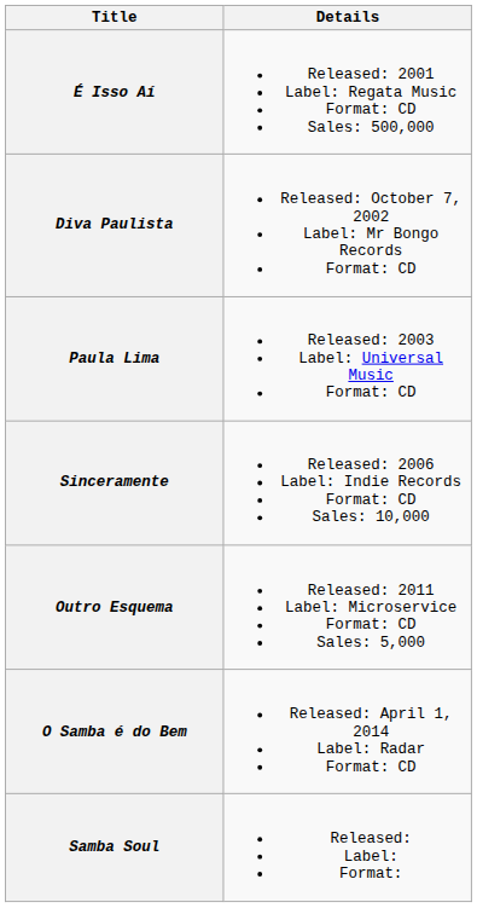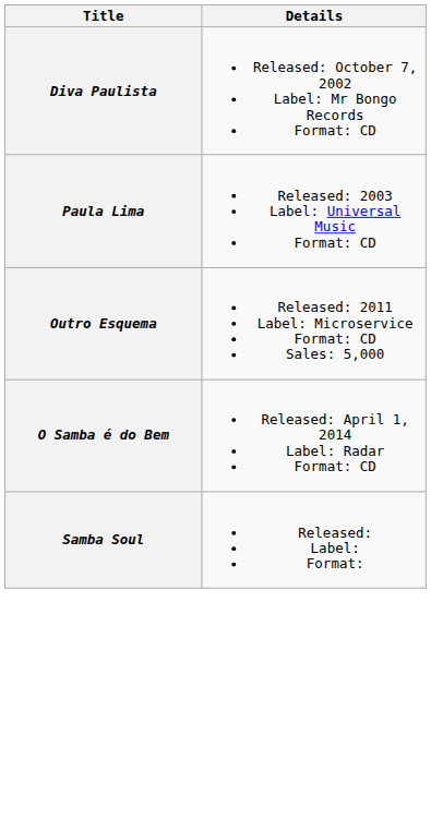 <table class="wikitable plainrowheaders" style="text-align:center;">
 <tr>
 <th scope="col" style="width:14em;">Title</th>
 <th scope="col" style="width:16em;">Details</th>
-</tr>
-<tr>
-<th scope="row"><em>É Isso Aí</em></th>
-<td><br><ul><li>Released: 2001</li><li>Label: Regata Music</li><li>Format: CD</li><li>Sales: 500,000</li></ul></td>
 </tr>
 <tr>
 <th scope="row"><em>Diva Paulista</em></th>
 <td><br><ul><li>Released: October 7, 2002</li><li>Label:  Mr Bongo Records</li><li>Format: CD</li></ul></td>
 </tr>
 <tr>
 <th scope="row"><em>Paula Lima</em></th>
 <td><br><ul><li>Released: 2003</li><li>Label: <a href='#'>Universal Music</a></li><li>Format: CD</li></ul></td>
-</tr>
-<tr>
-<th scope="row"><em>Sinceramente</em></th>
-<td><br><ul><li>Released: 2006</li><li>Label: Indie Records</li><li>Format: CD</li><li>Sales: 10,000</li></ul></td>
 </tr>
 <tr>
 <th scope="row"><em>Outro Esquema</em></th>
 <td><br><ul><li>Released: 2011</li><li>Label: Microservice</li><li>Format: CD</li><li>Sales: 5,000</li></ul></td>
 </tr>
 <tr>
 <th scope="row"><em>O Samba é do Bem</em></th>
 <td><br><ul><li>Released: April 1, 2014</li><li>Label: Radar</li><li>Format: CD</li></ul></td>
 </tr>
 <tr>
 <th scope="row"><em>Samba Soul</em></th>
 <td><br><ul><li>Released:</li><li>Label:</li><li>Format:</li></ul></td>
 </tr>
 </table>
